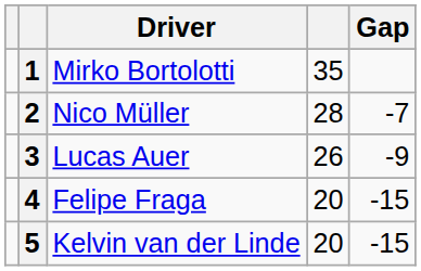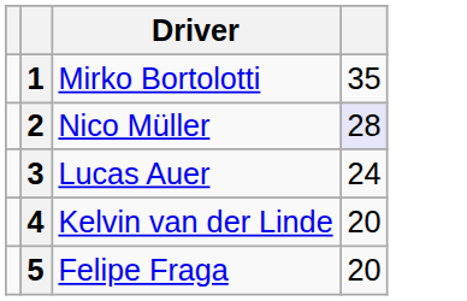 <table class="wikitable" style="font-size: 90%;">
 <tr>
 <th></th>
 <th></th>
 <th>Driver</th>
 <th></th>
-<th>Gap</th>
 </tr>
 <tr>
 <td align="left"></td>
 <th>1</th>
 <td> <a href='#'>Mirko Bortolotti</a></td>
 <td align="right">35</td>
-<td align="right"></td>
 </tr>
 <tr>
 <td align="left"></td>
 <th>2</th>
 <td> <a href='#'>Nico Müller</a></td>
-<td align="right">28</td>
-<td align="right">-7</td>
+<td align="right" style="background: lavender;">28</td>
 </tr>
 <tr>
 <td align="left"></td>
 <th>3</th>
 <td> <a href='#'>Lucas Auer</a></td>
-<td align="right">26</td>
-<td align="right">-9</td>
+<td align="right">24</td>
 </tr>
 <tr>
 <td align="left"></td>
 <th>4</th>
-<td> <a href='#'>Felipe Fraga</a></td>
+<td> <a href='#'>Kelvin van der Linde</a></td>
 <td align="right">20</td>
-<td align="right">-15</td>
 </tr>
 <tr>
 <td align="left"></td>
 <th>5</th>
-<td> <a href='#'>Kelvin van der Linde</a></td>
+<td> <a href='#'>Felipe Fraga</a></td>
 <td align="right">20</td>
-<td align="right">-15</td>
 </tr>
 </table>
